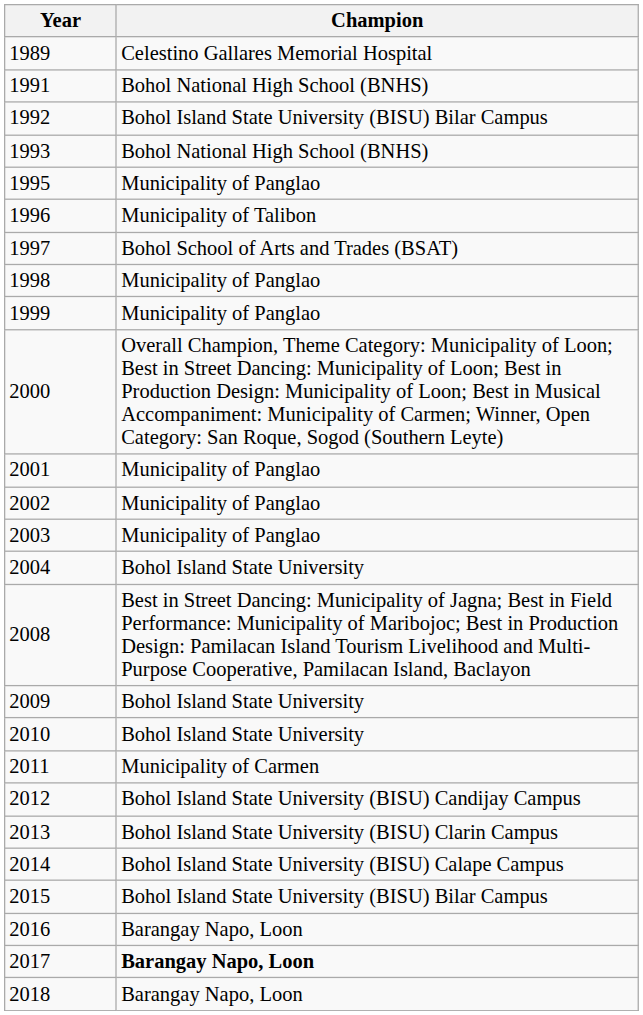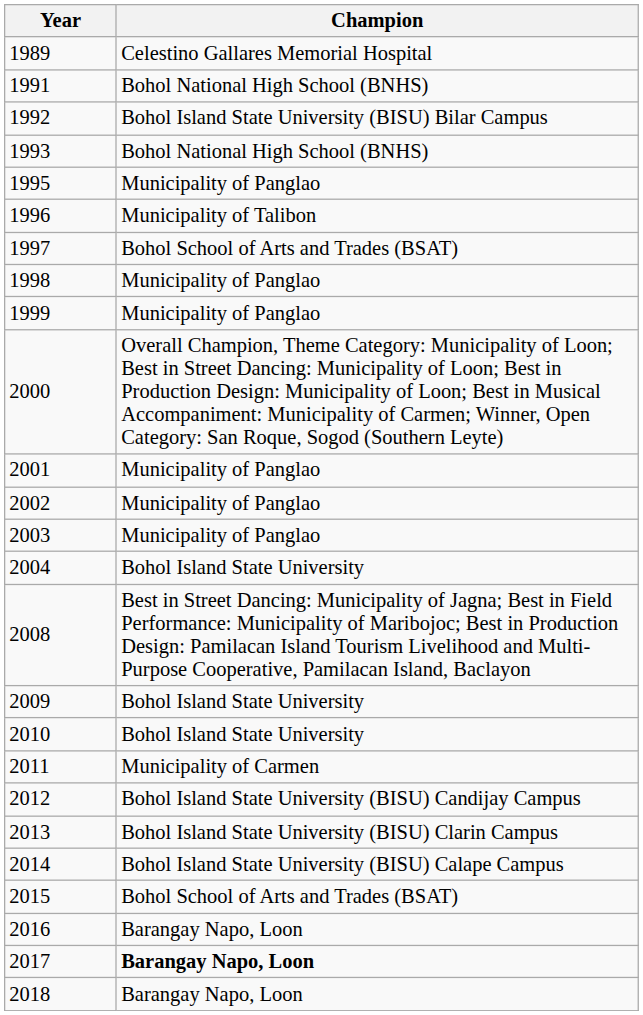 <table class="wikitable" text-align:center margin-right:10px">
 <tr>
 <th width="80px">Year</th>
 <th width="400px">Champion</th>
 </tr>
 <tr>
 <td>1989</td>
 <td>Celestino Gallares Memorial Hospital</td>
 </tr>
 <tr>
 <td>1991</td>
 <td>Bohol National High School (BNHS)</td>
 </tr>
 <tr>
 <td>1992</td>
 <td>Bohol Island State University (BISU) Bilar Campus</td>
 </tr>
 <tr>
 <td>1993</td>
 <td>Bohol National High School (BNHS)</td>
 </tr>
 <tr>
 <td>1995</td>
 <td>Municipality of Panglao</td>
 </tr>
 <tr>
 <td>1996</td>
 <td>Municipality of Talibon</td>
 </tr>
 <tr>
 <td>1997</td>
 <td>Bohol School of Arts and Trades (BSAT)</td>
 </tr>
 <tr>
 <td>1998</td>
 <td>Municipality of Panglao</td>
 </tr>
 <tr>
 <td>1999</td>
 <td>Municipality of Panglao</td>
 </tr>
 <tr>
 <td>2000</td>
 <td>Overall Champion, Theme Category: Municipality of Loon; Best in Street Dancing: Municipality of Loon; Best in Production Design: Municipality of Loon; Best in Musical Accompaniment: Municipality of Carmen; Winner, Open Category: San Roque, Sogod (Southern Leyte)</td>
 </tr>
 <tr>
 <td>2001</td>
 <td>Municipality of Panglao</td>
 </tr>
 <tr>
 <td>2002</td>
 <td>Municipality of Panglao</td>
 </tr>
 <tr>
 <td>2003</td>
 <td>Municipality of Panglao</td>
 </tr>
 <tr>
 <td>2004</td>
 <td>Bohol Island State University</td>
 </tr>
 <tr>
 <td>2008</td>
 <td>Best in Street Dancing: Municipality of Jagna; Best in Field Performance: Municipality of Maribojoc; Best in Production Design: Pamilacan Island Tourism Livelihood and Multi-Purpose Cooperative, Pamilacan Island, Baclayon</td>
 </tr>
 <tr>
 <td>2009</td>
 <td>Bohol Island State University</td>
 </tr>
 <tr>
 <td>2010</td>
 <td>Bohol Island State University</td>
 </tr>
 <tr>
 <td>2011</td>
 <td>Municipality of Carmen</td>
 </tr>
 <tr>
 <td>2012</td>
 <td>Bohol Island State University (BISU) Candijay Campus</td>
 </tr>
 <tr>
 <td>2013</td>
 <td>Bohol Island State University (BISU) Clarin Campus</td>
 </tr>
 <tr>
 <td>2014</td>
 <td>Bohol Island State University (BISU) Calape Campus</td>
 </tr>
 <tr>
 <td>2015</td>
-<td>Bohol Island State University (BISU) Bilar Campus</td>
+<td>Bohol School of Arts and Trades (BSAT)</td>
 </tr>
 <tr>
 <td>2016</td>
 <td>Barangay Napo, Loon</td>
 </tr>
 <tr>
 <td>2017</td>
 <td><strong>Barangay Napo, Loon</strong></td>
 </tr>
 <tr>
 <td>2018</td>
 <td>Barangay Napo, Loon</td>
 </tr>
 </table>
